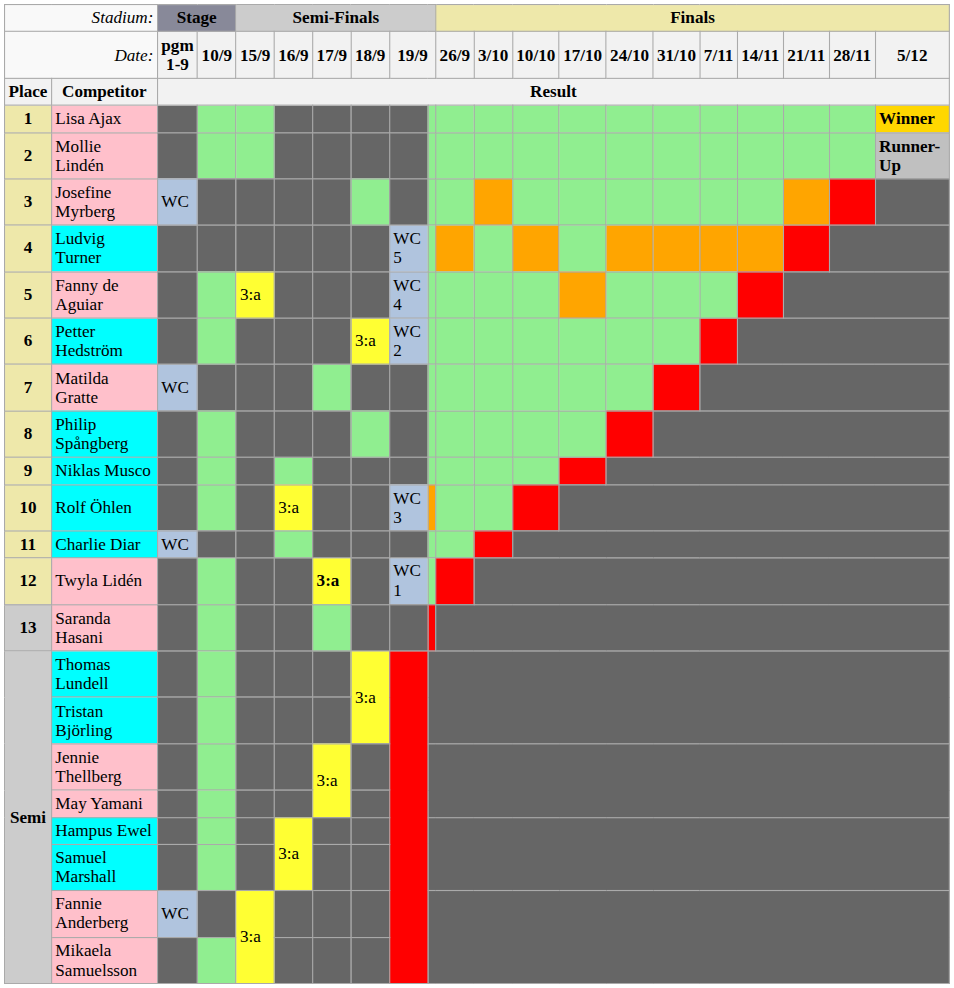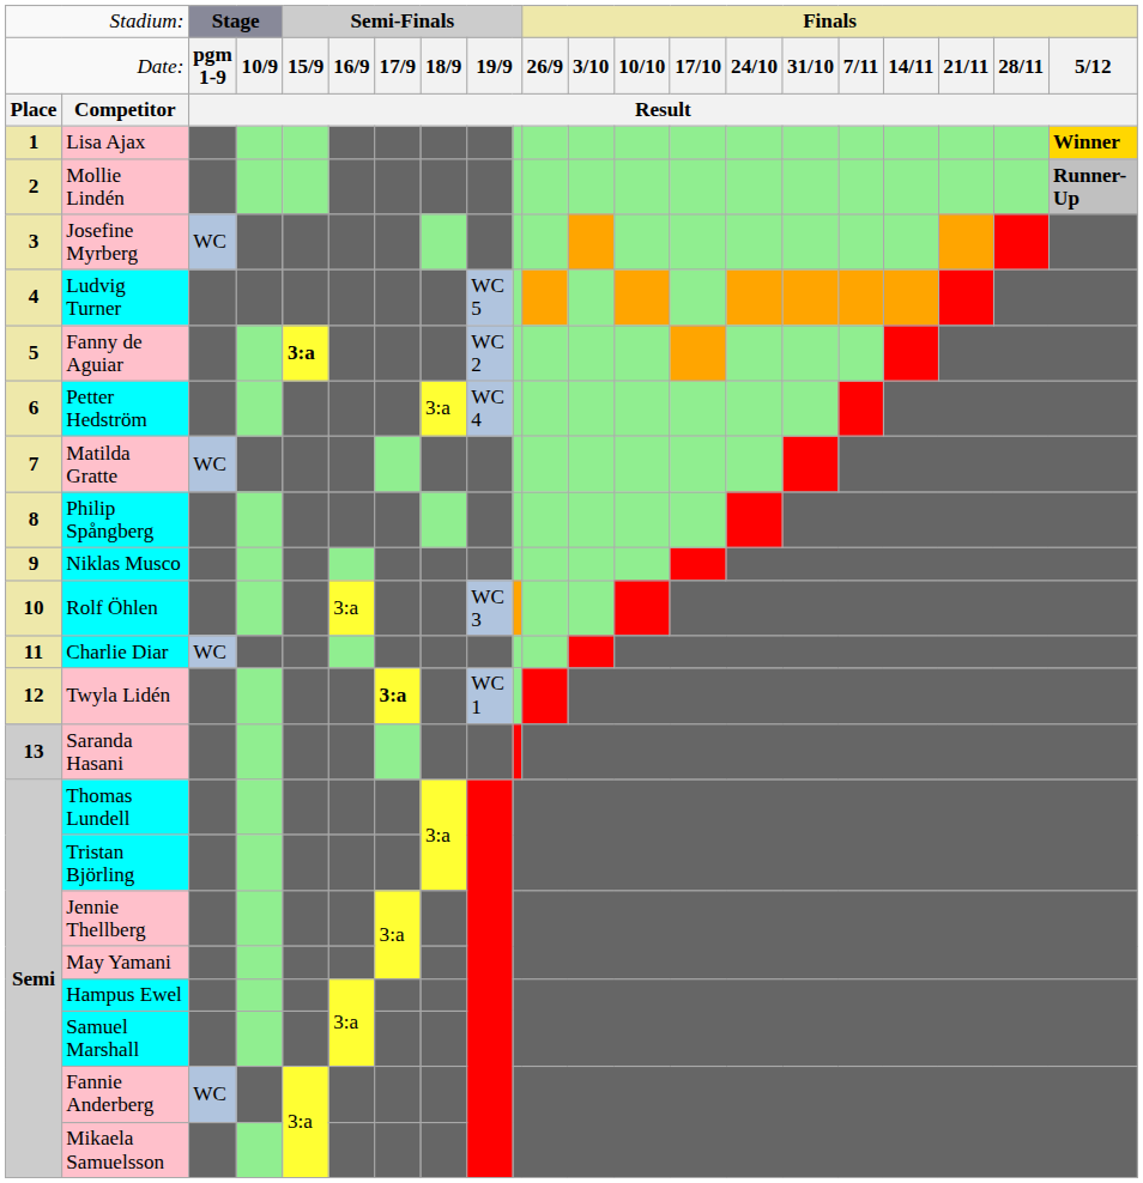 <table class="wikitable" align="center" style="margin:1em auto;">
 <tr>
 <td colspan="2" align="right"><em>Stadium:</em></td>
 <td colspan="2" bgcolor="888999" align="Center"><strong>Stage</strong></td>
 <td colspan="6" bgcolor="CCCCCC" align="Center"><strong>Semi-Finals</strong></td>
 <td colspan="11" bgcolor="palegoldenrod" align="Center"><strong>Finals</strong></td>
 </tr>
 <tr>
 <td colspan="2" align="right"><em>Date:</em></td>
 <th>pgm<br>1-9</th>
 <th>10/9</th>
 <th>15/9</th>
 <th>16/9</th>
 <th>17/9</th>
 <th>18/9</th>
 <th colspan=2>19/9</th>
 <th>26/9</th>
 <th>3/10</th>
 <th>10/10</th>
 <th>17/10</th>
 <th>24/10</th>
 <th>31/10</th>
 <th>7/11</th>
 <th>14/11</th>
 <th>21/11</th>
 <th>28/11</th>
 <th>5/12</th>
 </tr>
 <tr>
 <th>Place</th>
 <th>Competitor</th>
 <th colspan="19" align="center">Result</th>
 </tr>
 <tr>
 <td bgcolor="palegoldenrod" align="center"><strong>1</strong></td>
 <td bgcolor="pink">Lisa Ajax</td>
 <td bgcolor="666666"></td>
 <td style="background:lightgreen;"></td>
 <td style="background:lightgreen;"></td>
 <td bgcolor="666666"></td>
 <td bgcolor="666666"></td>
 <td bgcolor="666666"></td>
 <td bgcolor="666666"></td>
 <td style="background:lightgreen;"></td>
 <td style="background:lightgreen;"></td>
 <td style="background:lightgreen;"></td>
 <td style="background:lightgreen;"></td>
 <td style="background:lightgreen;"></td>
 <td style="background:lightgreen;"></td>
 <td style="background:lightgreen;"></td>
 <td style="background:lightgreen;"></td>
 <td style="background:lightgreen;"></td>
 <td style="background:lightgreen;"></td>
 <td style="background:lightgreen;"></td>
 <td Style="background: Gold"><strong>Winner</strong></td>
 </tr>
 <tr>
 <td bgcolor="palegoldenrod" align="center"><strong>2</strong></td>
 <td bgcolor="pink">Mollie Lindén</td>
 <td bgcolor="666666"></td>
 <td style="background:lightgreen;"></td>
 <td style="background:lightgreen;"></td>
 <td bgcolor="666666"></td>
 <td bgcolor="666666"></td>
 <td bgcolor="666666"></td>
 <td bgcolor="666666"></td>
 <td style="background:lightgreen;"></td>
 <td style="background:lightgreen;"></td>
 <td style="background:lightgreen;"></td>
 <td style="background:lightgreen;"></td>
 <td style="background:lightgreen;"></td>
 <td style="background:lightgreen;"></td>
 <td style="background:lightgreen;"></td>
 <td style="background:lightgreen;"></td>
 <td style="background:lightgreen;"></td>
 <td style="background:lightgreen;"></td>
 <td style="background:lightgreen;"></td>
 <td Style="background: silver"><strong>Runner-Up</strong></td>
 </tr>
 <tr>
 <td bgcolor="palegoldenrod" align="center"><strong>3</strong></td>
 <td bgcolor="pink">Josefine Myrberg</td>
 <td style="background:lightsteelblue;">WC</td>
 <td bgcolor="666666"></td>
 <td bgcolor="666666"></td>
 <td bgcolor="666666"></td>
 <td bgcolor="666666"></td>
 <td style="background:lightgreen;"></td>
 <td bgcolor="666666"></td>
 <td style="background:lightgreen;"></td>
 <td style="background:lightgreen;"></td>
 <td style="background:orange;"></td>
 <td style="background:lightgreen;"></td>
 <td style="background:lightgreen;"></td>
 <td style="background:lightgreen;"></td>
 <td style="background:lightgreen;"></td>
 <td style="background:lightgreen;"></td>
 <td style="background:lightgreen;"></td>
 <td style="background:orange;"></td>
 <td style="background:red;"></td>
 <td bgcolor="666666"></td>
 </tr>
 <tr>
 <td bgcolor="palegoldenrod" align="center"><strong>4</strong></td>
 <td bgcolor="cyan">Ludvig Turner</td>
 <td bgcolor="666666"></td>
 <td bgcolor="666666"></td>
 <td bgcolor="666666"></td>
 <td bgcolor="666666"></td>
 <td bgcolor="666666"></td>
 <td bgcolor="666666"></td>
 <td style="background:lightsteelblue;">WC 5</td>
 <td style="background:lightgreen;"></td>
 <td style="background:orange;"></td>
 <td style="background:lightgreen;"></td>
 <td style="background:orange;"></td>
 <td style="background:lightgreen;"></td>
 <td style="background:orange;"></td>
 <td style="background:orange;"></td>
 <td style="background:orange;"></td>
 <td style="background:orange;"></td>
 <td style="background:red;"></td>
 <td bgcolor="666666" colspan=2></td>
 </tr>
 <tr>
 <td bgcolor="palegoldenrod" align="center"><strong>5</strong></td>
 <td bgcolor="pink">Fanny de Aguiar</td>
 <td bgcolor="666666"></td>
 <td style="background:lightgreen;"></td>
-<td bgcolor="ffff33">3:a</td>
+<td bgcolor="ffff33"><strong>3:a</strong></td>
 <td bgcolor="666666"></td>
 <td bgcolor="666666"></td>
 <td bgcolor="666666"></td>
-<td style="background:lightsteelblue;">WC 4</td>
+<td style="background:lightsteelblue;">WC 2</td>
 <td style="background:lightgreen;"></td>
 <td style="background:lightgreen;"></td>
 <td style="background:lightgreen;"></td>
 <td style="background:lightgreen;"></td>
 <td style="background:orange;"></td>
 <td style="background:lightgreen;"></td>
 <td style="background:lightgreen;"></td>
 <td style="background:lightgreen;"></td>
 <td style="background:red;"></td>
 <td bgcolor="666666" colspan=3></td>
 </tr>
 <tr>
 <td bgcolor="palegoldenrod" align="center"><strong>6</strong></td>
 <td bgcolor="cyan">Petter Hedström</td>
 <td bgcolor="666666"></td>
 <td style="background:lightgreen;"></td>
 <td bgcolor="666666"></td>
 <td bgcolor="666666"></td>
 <td bgcolor="666666"></td>
 <td bgcolor="ffff33">3:a</td>
-<td style="background:lightsteelblue;">WC 2</td>
+<td style="background:lightsteelblue;">WC 4</td>
 <td style="background:lightgreen;"></td>
 <td style="background:lightgreen;"></td>
 <td style="background:lightgreen;"></td>
 <td style="background:lightgreen;"></td>
 <td style="background:lightgreen;"></td>
 <td style="background:lightgreen;"></td>
 <td style="background:lightgreen;"></td>
 <td style="background:red;"></td>
 <td bgcolor="666666" colspan=4></td>
 </tr>
 <tr>
 <td bgcolor="palegoldenrod" align="center"><strong>7</strong></td>
 <td bgcolor="pink">Matilda Gratte</td>
 <td style="background:lightsteelblue;">WC</td>
 <td bgcolor="666666"></td>
 <td bgcolor="666666"></td>
 <td bgcolor="666666"></td>
 <td style="background:lightgreen;"></td>
 <td bgcolor="666666"></td>
 <td bgcolor="666666"></td>
 <td style="background:lightgreen;"></td>
 <td style="background:lightgreen;"></td>
 <td style="background:lightgreen;"></td>
 <td style="background:lightgreen;"></td>
 <td style="background:lightgreen;"></td>
 <td style="background:lightgreen;"></td>
 <td style="background:red;"></td>
 <td bgcolor="666666" colspan=5></td>
 </tr>
 <tr>
 <td bgcolor="palegoldenrod" align="center"><strong>8</strong></td>
 <td bgcolor="cyan">Philip Spångberg</td>
 <td bgcolor="666666"></td>
 <td style="background:lightgreen;"></td>
 <td bgcolor="666666"></td>
 <td bgcolor="666666"></td>
 <td bgcolor="666666"></td>
 <td style="background:lightgreen;"></td>
 <td bgcolor="666666"></td>
 <td style="background:lightgreen;"></td>
 <td style="background:lightgreen;"></td>
 <td style="background:lightgreen;"></td>
 <td style="background:lightgreen;"></td>
 <td style="background:lightgreen;"></td>
 <td style="background:red;"></td>
 <td bgcolor="666666" colspan=6></td>
 </tr>
 <tr>
 <td bgcolor="palegoldenrod" align="center"><strong>9</strong></td>
 <td bgcolor="cyan">Niklas Musco</td>
 <td bgcolor="666666"></td>
 <td style="background:lightgreen;"></td>
 <td bgcolor="666666"></td>
 <td style="background:lightgreen;"></td>
 <td bgcolor="666666"></td>
 <td bgcolor="666666"></td>
 <td bgcolor="666666"></td>
 <td style="background:lightgreen;"></td>
 <td style="background:lightgreen;"></td>
 <td style="background:lightgreen;"></td>
 <td style="background:lightgreen;"></td>
 <td style="background:red;"></td>
 <td bgcolor="666666" colspan=7></td>
 </tr>
 <tr>
 <td bgcolor="palegoldenrod" align="center"><strong>10</strong></td>
 <td bgcolor="cyan">Rolf Öhlen</td>
 <td bgcolor="666666"></td>
 <td style="background:lightgreen;"></td>
 <td bgcolor="666666"></td>
 <td bgcolor="ffff33">3:a</td>
 <td bgcolor="666666"></td>
 <td bgcolor="666666"></td>
 <td style="background:lightsteelblue;">WC 3</td>
 <td style="background:orange;"></td>
 <td style="background:lightgreen;"></td>
 <td style="background:lightgreen;"></td>
 <td style="background:red;"></td>
 <td bgcolor="666666" colspan=8></td>
 </tr>
 <tr>
 <td bgcolor="palegoldenrod" align="center"><strong>11</strong></td>
 <td bgcolor="cyan">Charlie Diar</td>
 <td style="background:lightsteelblue;">WC</td>
 <td bgcolor="666666"></td>
 <td bgcolor="666666"></td>
 <td style="background:lightgreen;"></td>
 <td bgcolor="666666"></td>
 <td bgcolor="666666"></td>
 <td bgcolor="666666"></td>
 <td style="background:lightgreen;"></td>
 <td style="background:lightgreen;"></td>
 <td style="background:red;"></td>
 <td bgcolor="666666" colspan=9></td>
 </tr>
 <tr>
 <td bgcolor="palegoldenrod" align="center"><strong>12</strong></td>
 <td bgcolor="pink">Twyla Lidén</td>
 <td bgcolor="666666"></td>
 <td style="background:lightgreen;"></td>
 <td bgcolor="666666"></td>
 <td bgcolor="666666"></td>
 <td bgcolor="ffff33"><strong>3:a</strong></td>
 <td bgcolor="666666"></td>
 <td style="background:lightsteelblue;">WC 1</td>
 <td style="background:lightgreen;"></td>
 <td style="background:red;"></td>
 <td bgcolor="666666" colspan=10></td>
 </tr>
 <tr>
 <td bgcolor="CCCCCC" align="center"><strong>13</strong></td>
 <td bgcolor="pink">Saranda Hasani</td>
 <td bgcolor="666666"></td>
 <td style="background:lightgreen;"></td>
 <td bgcolor="666666"></td>
 <td bgcolor="666666"></td>
 <td style="background:lightgreen;"></td>
 <td bgcolor="666666"></td>
 <td bgcolor="666666"></td>
 <td style="background:red;"></td>
 <td bgcolor="666666" colspan=11></td>
 </tr>
 <tr>
 <td bgcolor="CCCCCC" align="center" rowspan=8><strong>Semi</strong></td>
 <td bgcolor="cyan">Thomas Lundell</td>
 <td bgcolor="666666"></td>
 <td style="background:lightgreen;"></td>
 <td bgcolor="666666"></td>
 <td bgcolor="666666"></td>
 <td bgcolor="666666"></td>
 <td bgcolor="ffff33" rowspan=2>3:a</td>
 <td style="background:red;" rowspan="8"></td>
 <td bgcolor="666666" rowspan=2  colspan=12></td>
 </tr>
 <tr>
 <td bgcolor="cyan">Tristan Björling</td>
 <td bgcolor="666666"></td>
 <td style="background:lightgreen;"></td>
 <td bgcolor="666666"></td>
 <td bgcolor="666666"></td>
 <td bgcolor="666666"></td>
 </tr>
 <tr>
 <td bgcolor="pink">Jennie Thellberg</td>
 <td bgcolor="666666"></td>
 <td style="background:lightgreen;"></td>
 <td bgcolor="666666"></td>
 <td bgcolor="666666"></td>
 <td bgcolor="ffff33" rowspan=2>3:a</td>
 <td bgcolor="666666"></td>
 <td bgcolor="666666" rowspan=2  colspan=12></td>
 </tr>
 <tr>
 <td bgcolor="pink">May Yamani</td>
 <td bgcolor="666666"></td>
 <td style="background:lightgreen;"></td>
 <td bgcolor="666666"></td>
 <td bgcolor="666666"></td>
 <td bgcolor="666666"></td>
 </tr>
 <tr>
 <td bgcolor="cyan">Hampus Ewel</td>
 <td bgcolor="666666"></td>
 <td style="background:lightgreen;"></td>
 <td bgcolor="666666"></td>
 <td bgcolor="ffff33" rowspan=2>3:a</td>
 <td bgcolor="666666"></td>
 <td bgcolor="666666"></td>
 <td bgcolor="666666" rowspan=2  colspan=12></td>
 </tr>
 <tr>
 <td bgcolor="cyan">Samuel Marshall</td>
 <td bgcolor="666666"></td>
 <td style="background:lightgreen;"></td>
 <td bgcolor="666666"></td>
 <td bgcolor="666666"></td>
 <td bgcolor="666666"></td>
 </tr>
 <tr>
 <td bgcolor="pink">Fannie Anderberg</td>
 <td style="background:lightsteelblue;">WC</td>
 <td bgcolor="666666"></td>
 <td bgcolor="ffff33" rowspan=2>3:a</td>
 <td bgcolor="666666"></td>
 <td bgcolor="666666"></td>
 <td bgcolor="666666"></td>
 <td bgcolor="666666" rowspan=2  colspan=12></td>
 </tr>
 <tr>
 <td bgcolor="pink">Mikaela Samuelsson</td>
 <td bgcolor="666666"></td>
 <td style="background:lightgreen;"></td>
 <td bgcolor="666666"></td>
 <td bgcolor="666666"></td>
 <td bgcolor="666666"></td>
 </tr>
 <tr>
 </tr>
 </table>
